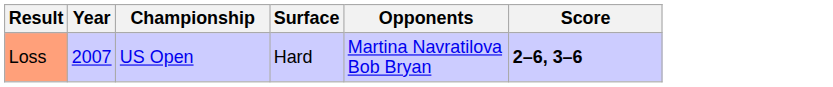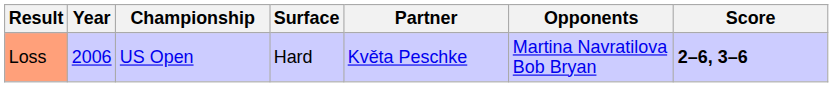 <table class="sortable wikitable">
 <tr>
 <th style="width:40px">Result</th>
 <th style="width:30px">Year</th>
 <th style="width:130px">Championship</th>
 <th style="width:50px">Surface</th>
+<th style="width:140px">Partner</th>
 <th style="width:140px">Opponents</th>
 <th style="width:130px" class="unsortable">Score</th>
 </tr>
 <tr bgcolor="#CCCCFF">
 <td style="background:#ffa07a;">Loss</td>
-<td><a href='#'>2007</a></td>
+<td><a href='#'>2006</a></td>
 <td><a href='#'>US Open</a></td>
 <td>Hard</td>
+<td> <a href='#'>Květa Peschke</a></td>
 <td> <a href='#'>Martina Navratilova</a> <br>  <a href='#'>Bob Bryan</a></td>
 <td><strong>2–6, 3–6</strong></td>
 </tr>
 </table>
